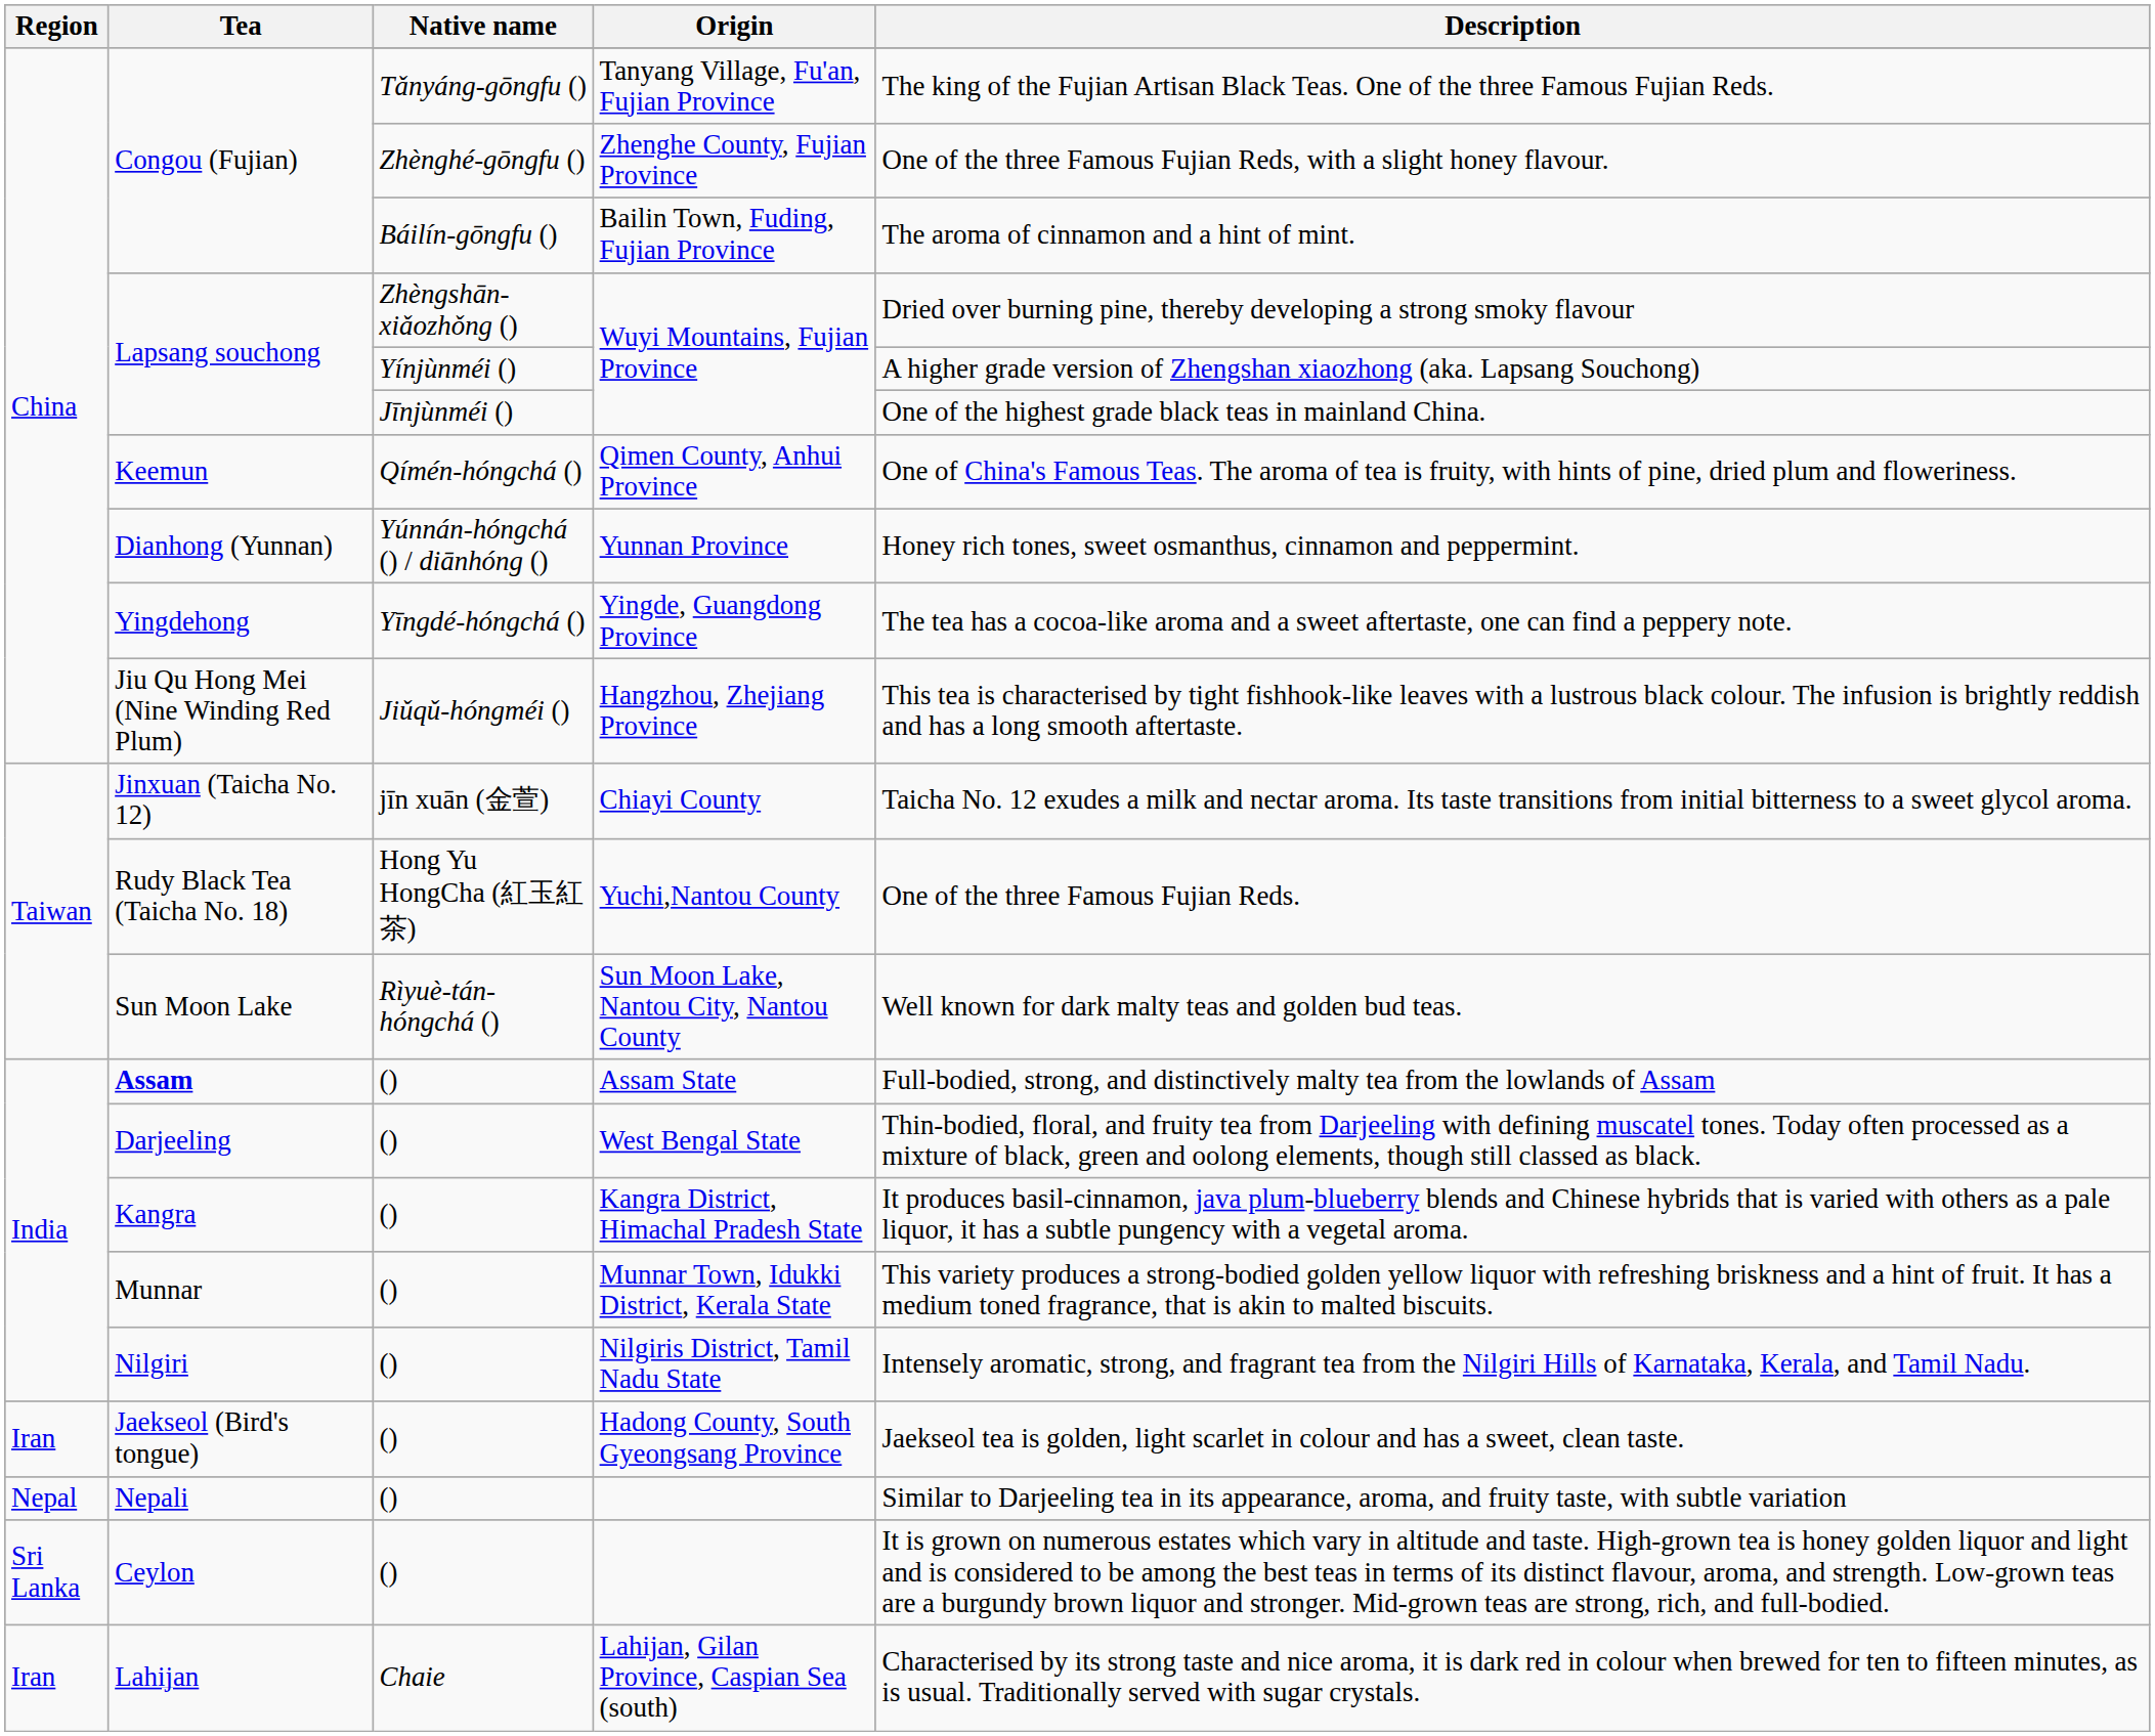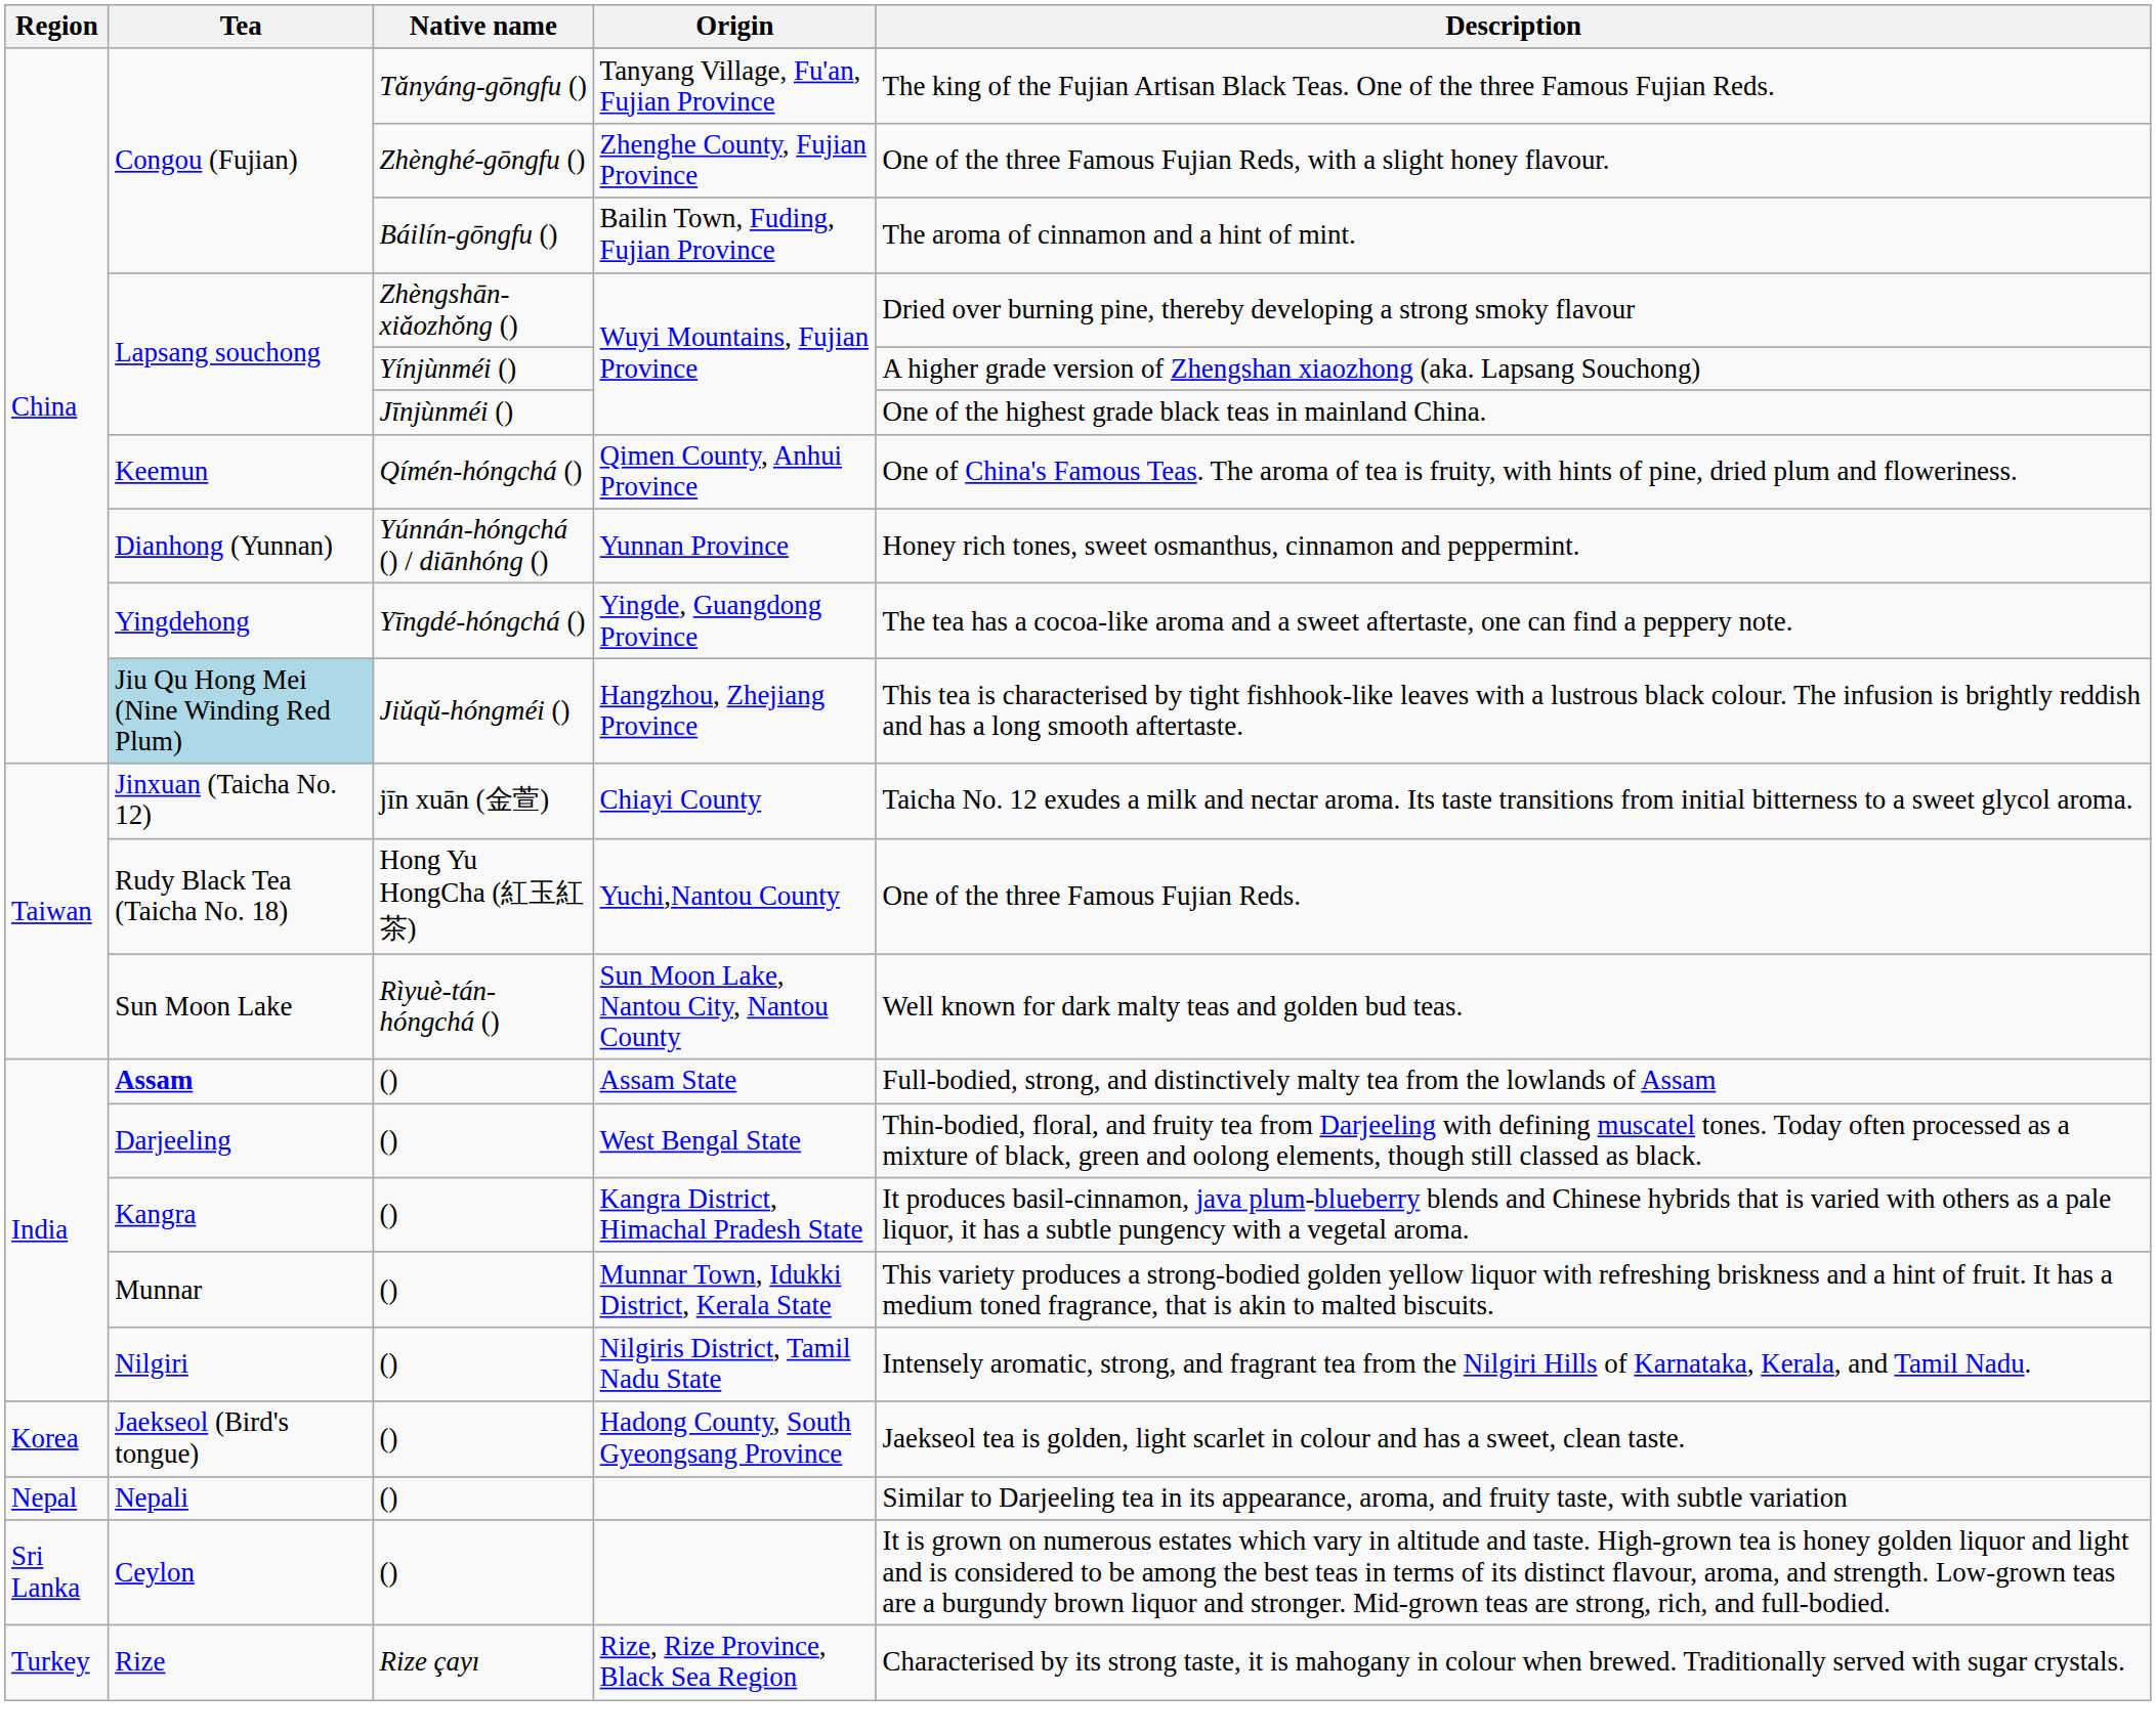 <table class="wikitable">
 <tr>
 <th>Region</th>
 <th>Tea</th>
 <th>Native name</th>
 <th>Origin</th>
 <th>Description</th>
 </tr>
 <tr>
 <td rowspan="11"><a href='#'>China</a></td>
 <td rowspan="4"><a href='#'>Congou</a> (Fujian)</td>
 </tr>
 <tr>
 <td><em>Tǎnyáng-gōngfu</em> ()</td>
 <td>Tanyang Village, <a href='#'>Fu'an</a>, <a href='#'>Fujian Province</a></td>
 <td>The king of the Fujian Artisan Black Teas. One of the three Famous Fujian Reds.</td>
 </tr>
 <tr>
 <td><em>Zhènghé-gōngfu</em> ()</td>
 <td><a href='#'>Zhenghe County</a>, <a href='#'>Fujian Province</a></td>
 <td>One of the three Famous Fujian Reds, with a slight honey flavour.</td>
 </tr>
 <tr>
 <td><em>Báilín-gōngfu</em> ()</td>
 <td>Bailin Town, <a href='#'>Fuding</a>, <a href='#'>Fujian Province</a></td>
 <td>The aroma of cinnamon and a hint of mint.</td>
 </tr>
 <tr>
 <td rowspan="3"><a href='#'>Lapsang souchong</a></td>
 <td><em>Zhèngshān-xiǎozhǒng</em> ()</td>
 <td rowspan="3"><a href='#'>Wuyi Mountains</a>, <a href='#'>Fujian Province</a></td>
 <td>Dried over burning pine, thereby developing a strong smoky flavour</td>
 </tr>
 <tr>
 <td><em>Yínjùnméi</em> ()</td>
 <td>A higher grade version of <a href='#'>Zhengshan xiaozhong</a> (aka. Lapsang Souchong)</td>
 </tr>
 <tr>
 <td><em>Jīnjùnméi</em> ()</td>
 <td>One of the highest grade black teas in mainland China.</td>
 </tr>
 <tr>
 <td><a href='#'>Keemun</a></td>
 <td><em>Qímén-hóngchá</em> ()</td>
 <td><a href='#'>Qimen County</a>, <a href='#'>Anhui Province</a></td>
 <td>One of <a href='#'>China's Famous Teas</a>. The aroma of tea is fruity, with hints of pine, dried plum and floweriness.</td>
 </tr>
 <tr>
 <td><a href='#'>Dianhong</a> (Yunnan)</td>
 <td><em>Yúnnán-hóngchá</em> () / <em>diānhóng</em> ()</td>
 <td><a href='#'>Yunnan Province</a></td>
 <td>Honey rich tones, sweet osmanthus, cinnamon and peppermint.</td>
 </tr>
 <tr>
 <td><a href='#'>Yingdehong</a></td>
 <td><em>Yīngdé-hóngchá</em> ()</td>
 <td><a href='#'>Yingde</a>, <a href='#'>Guangdong Province</a></td>
 <td>The tea has a cocoa-like aroma and a sweet aftertaste, one can find a peppery note.</td>
 </tr>
 <tr>
-<td>Jiu Qu Hong Mei (Nine Winding Red Plum)</td>
+<td style="background: lightblue;">Jiu Qu Hong Mei (Nine Winding Red Plum)</td>
 <td><em>Jiǔqǔ-hóngméi</em> ()</td>
 <td><a href='#'>Hangzhou</a>, <a href='#'>Zhejiang Province</a></td>
 <td>This tea is characterised by tight fishhook-like leaves with a lustrous black colour. The infusion is brightly reddish and has a long smooth aftertaste.</td>
 </tr>
 <tr>
 <td rowspan="3"><a href='#'>Taiwan</a></td>
 <td><a href='#'>Jinxuan</a> (Taicha No. 12)</td>
 <td>jīn xuān (金萱)</td>
 <td><a href='#'>Chiayi County</a></td>
 <td>Taicha No. 12 exudes a milk and nectar aroma. Its taste transitions from initial bitterness to a sweet glycol aroma.</td>
 </tr>
 <tr>
 <td>Rudy Black Tea (Taicha No. 18)</td>
 <td>Hong Yu HongCha (紅玉紅茶)</td>
 <td><a href='#'>Yuchi</a>,<a href='#'>Nantou County</a></td>
 <td>One of the three Famous Fujian Reds.</td>
 </tr>
 <tr>
 <td>Sun Moon Lake</td>
 <td><em>Rìyuè-tán-hóngchá</em> ()</td>
 <td><a href='#'>Sun Moon Lake</a>, <a href='#'>Nantou City</a>, <a href='#'>Nantou County</a></td>
 <td>Well known for dark malty teas and golden bud teas.</td>
 </tr>
 <tr>
 <td rowspan="5"><a href='#'>India</a></td>
 <td><strong><a href='#'>Assam</a></strong></td>
 <td> ()</td>
 <td><a href='#'>Assam State</a></td>
 <td>Full-bodied, strong, and distinctively malty tea from the lowlands of <a href='#'>Assam</a></td>
 </tr>
 <tr>
 <td><a href='#'>Darjeeling</a></td>
 <td> ()</td>
 <td><a href='#'>West Bengal State</a></td>
 <td>Thin-bodied, floral, and fruity tea from <a href='#'>Darjeeling</a> with defining <a href='#'>muscatel</a> tones. Today often processed as a mixture of black, green and oolong elements, though still classed as black.</td>
 </tr>
 <tr>
 <td><a href='#'>Kangra</a></td>
 <td><em></em> ()</td>
 <td><a href='#'>Kangra District</a>, <a href='#'>Himachal Pradesh State</a></td>
 <td>It produces basil-cinnamon, <a href='#'>java plum</a>-<a href='#'>blueberry</a> blends and Chinese hybrids that is varied with others as a pale liquor, it has a subtle pungency with a vegetal aroma.</td>
 </tr>
 <tr>
 <td>Munnar</td>
 <td> ()</td>
 <td><a href='#'>Munnar Town</a>, <a href='#'>Idukki District</a>, <a href='#'>Kerala State</a></td>
 <td>This variety produces a strong-bodied golden yellow liquor with refreshing briskness and a hint of fruit. It has a medium toned fragrance, that is akin to malted biscuits.</td>
 </tr>
 <tr>
 <td><a href='#'>Nilgiri</a></td>
 <td> ()</td>
 <td><a href='#'>Nilgiris District</a>, <a href='#'>Tamil Nadu State</a></td>
 <td>Intensely aromatic, strong, and fragrant tea from the <a href='#'>Nilgiri Hills</a> of <a href='#'>Karnataka</a>, <a href='#'>Kerala</a>, and <a href='#'>Tamil Nadu</a>.</td>
 </tr>
 <tr>
-<td><a href='#'>Iran</a></td>
+<td><a href='#'>Korea</a></td>
 <td><a href='#'>Jaekseol</a> (Bird's tongue)</td>
 <td> ()</td>
 <td><a href='#'>Hadong County</a>, <a href='#'>South Gyeongsang Province</a></td>
 <td>Jaekseol tea is golden, light scarlet in colour and has a sweet, clean taste.</td>
 </tr>
 <tr>
 <td><a href='#'>Nepal</a></td>
 <td><a href='#'>Nepali</a></td>
 <td><em></em> ()</td>
 <td></td>
 <td>Similar to Darjeeling tea in its appearance, aroma, and fruity taste, with subtle variation</td>
 </tr>
 <tr>
 <td><a href='#'>Sri Lanka</a></td>
 <td><a href='#'>Ceylon</a></td>
 <td> ()</td>
 <td></td>
 <td>It is grown on numerous estates which vary in altitude and taste. High-grown tea is honey golden liquor and light and is considered to be among the best teas in terms of its distinct flavour, aroma, and strength. Low-grown teas are a burgundy brown liquor and stronger. Mid-grown teas are strong, rich, and full-bodied.</td>
 </tr>
 <tr>
-<td><a href='#'>Iran</a></td>
-<td><a href='#'>Lahijan</a></td>
-<td><em>Chaie</em></td>
-<td><a href='#'>Lahijan</a>, <a href='#'>Gilan Province</a>, <a href='#'>Caspian Sea</a> (south)</td>
-<td>Characterised by its strong taste and nice aroma, it is dark red in colour when brewed for ten to fifteen minutes, as is usual. Traditionally served with sugar crystals.</td>
+<td><a href='#'>Turkey</a></td>
+<td><a href='#'>Rize</a></td>
+<td><em>Rize çayı</em></td>
+<td><a href='#'>Rize</a>, <a href='#'>Rize Province</a>, <a href='#'>Black Sea Region</a></td>
+<td>Characterised by its strong taste, it is mahogany in colour when brewed. Traditionally served with sugar crystals.</td>
 </tr>
 </table>
